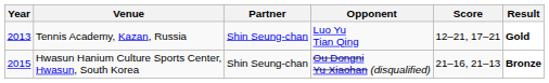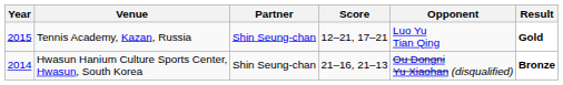 <table class="sortable wikitable" style="font-size: 90%;">
 <tr>
 <th>Year</th>
 <th>Venue</th>
 <th>Partner</th>
+<th>Score</th>
 <th>Opponent</th>
-<th>Score</th>
 <th>Result</th>
 </tr>
 <tr>
-<td align="center"><a href='#'>2013</a></td>
+<td align="center"><a href='#'>2015</a></td>
 <td align="left">Tennis Academy, <a href='#'>Kazan</a>, Russia</td>
 <td align="left"> <a href='#'>Shin Seung-chan</a></td>
+<td align="left">12–21, 17–21</td>
 <td align="left"> <a href='#'>Luo Yu</a><br> <a href='#'>Tian Qing</a></td>
-<td align="left">12–21, 17–21</td>
 <td style="text-align:left; background:white"> <strong>Gold</strong></td>
 </tr>
 <tr>
-<td align="center"><a href='#'>2015</a></td>
+<td align="center"><a href='#'>2014</a></td>
 <td align="left">Hwasun Hanium Culture Sports Center,<br><a href='#'>Hwasun</a>, South Korea</td>
 <td align="left"> Shin Seung-chan</td>
+<td align="left">21–16, 21–13</td>
 <td align="left"><s> <a href='#'>Ou Dongni</a><br> <a href='#'>Yu Xiaohan</a></s> <em>(disqualified)</em></td>
-<td align="left">21–16, 21–13</td>
 <td style="text-align:left; background:white"> <strong>Bronze</strong></td>
 </tr>
 </table>
